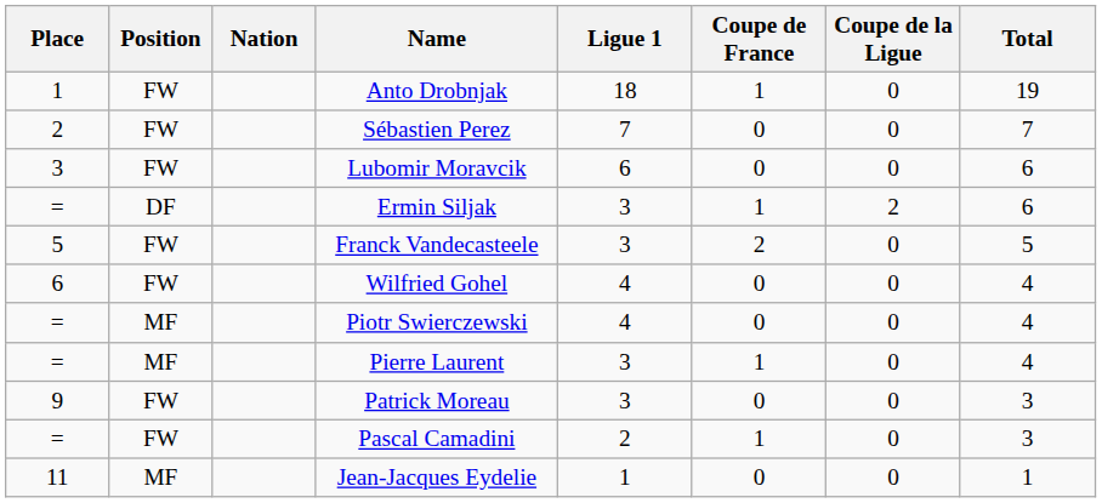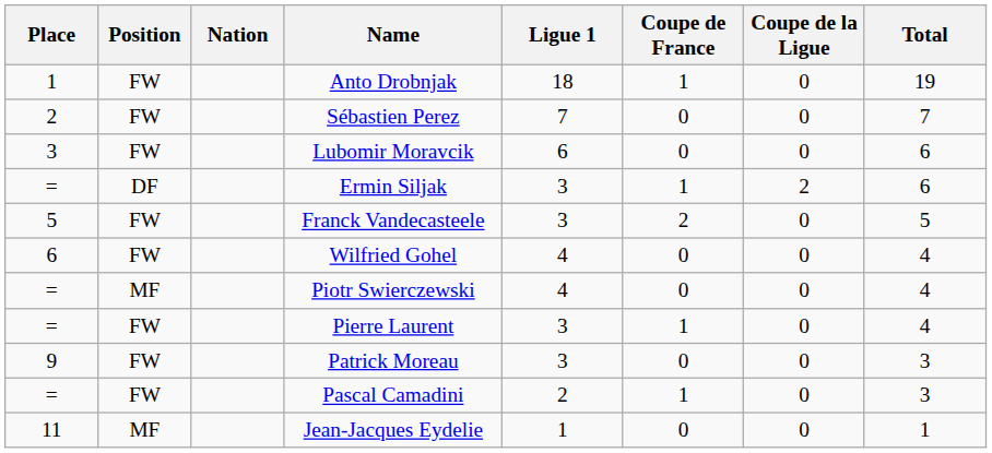 <table class="wikitable" style="font-size: 95%; text-align: center;">
 <tr>
 <th width=60>Place</th>
 <th width=60>Position</th>
 <th width=60>Nation</th>
 <th width=150>Name</th>
 <th width=80>Ligue 1</th>
 <th width=80>Coupe de France</th>
 <th width=80>Coupe de la Ligue</th>
 <th width=80><strong>Total</strong></th>
 </tr>
 <tr>
 <td>1</td>
 <td>FW</td>
 <td></td>
 <td><a href='#'>Anto Drobnjak</a></td>
 <td>18</td>
 <td>1</td>
 <td>0</td>
 <td>19</td>
 </tr>
 <tr>
 <td>2</td>
 <td>FW</td>
 <td></td>
 <td><a href='#'>Sébastien Perez</a></td>
 <td>7</td>
 <td>0</td>
 <td>0</td>
 <td>7</td>
 </tr>
 <tr>
 <td>3</td>
 <td>FW</td>
 <td></td>
 <td><a href='#'>Lubomir Moravcik</a></td>
 <td>6</td>
 <td>0</td>
 <td>0</td>
 <td>6</td>
 </tr>
 <tr>
 <td>=</td>
 <td>DF</td>
 <td></td>
 <td><a href='#'>Ermin Siljak</a></td>
 <td>3</td>
 <td>1</td>
 <td>2</td>
 <td>6</td>
 </tr>
 <tr>
 <td>5</td>
 <td>FW</td>
 <td></td>
 <td><a href='#'>Franck Vandecasteele</a></td>
 <td>3</td>
 <td>2</td>
 <td>0</td>
 <td>5</td>
 </tr>
 <tr>
 <td>6</td>
 <td>FW</td>
 <td></td>
 <td><a href='#'>Wilfried Gohel</a></td>
 <td>4</td>
 <td>0</td>
 <td>0</td>
 <td>4</td>
 </tr>
 <tr>
 <td>=</td>
 <td>MF</td>
 <td></td>
 <td><a href='#'>Piotr Swierczewski</a></td>
 <td>4</td>
 <td>0</td>
 <td>0</td>
 <td>4</td>
 </tr>
 <tr>
 <td>=</td>
-<td>MF</td>
+<td>FW</td>
 <td></td>
 <td><a href='#'>Pierre Laurent</a></td>
 <td>3</td>
 <td>1</td>
 <td>0</td>
 <td>4</td>
 </tr>
 <tr>
 <td>9</td>
 <td>FW</td>
 <td></td>
 <td><a href='#'>Patrick Moreau</a></td>
 <td>3</td>
 <td>0</td>
 <td>0</td>
 <td>3</td>
 </tr>
 <tr>
 <td>=</td>
 <td>FW</td>
 <td></td>
 <td><a href='#'>Pascal Camadini</a></td>
 <td>2</td>
 <td>1</td>
 <td>0</td>
 <td>3</td>
 </tr>
 <tr>
 <td>11</td>
 <td>MF</td>
 <td></td>
 <td><a href='#'>Jean-Jacques Eydelie</a></td>
 <td>1</td>
 <td>0</td>
 <td>0</td>
 <td>1</td>
 </tr>
 </table>
